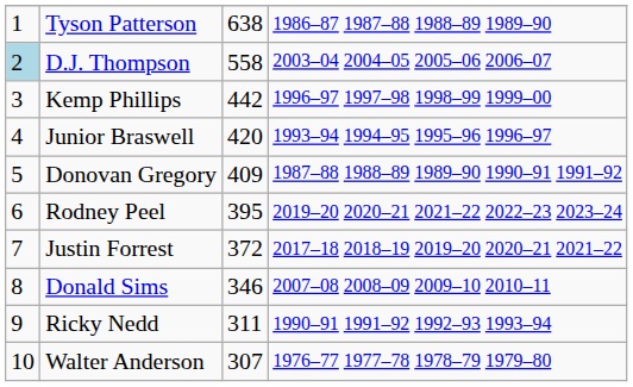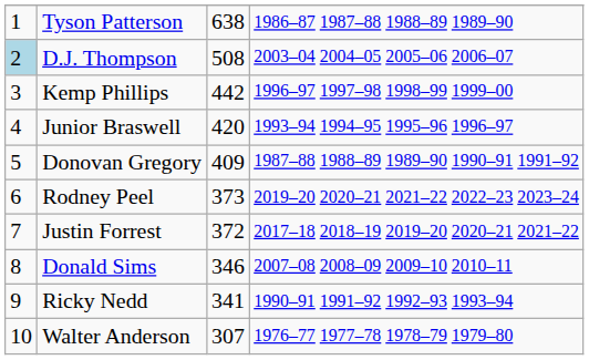 <table class="wikitable">
 <tr>
 </tr>
 <tr>
 <td>1</td>
 <td><a href='#'>Tyson Patterson</a></td>
 <td>638</td>
 <td style="font-size:80%;"><a href='#'>1986–87</a> <a href='#'>1987–88</a> <a href='#'>1988–89</a> <a href='#'>1989–90</a></td>
 </tr>
 <tr>
 <td style="background: lightblue;">2</td>
 <td><a href='#'>D.J. Thompson</a></td>
-<td>558</td>
+<td>508</td>
 <td style="font-size:80%;"><a href='#'>2003–04</a> <a href='#'>2004–05</a> <a href='#'>2005–06</a> <a href='#'>2006–07</a></td>
 </tr>
 <tr>
 <td>3</td>
 <td>Kemp Phillips</td>
 <td>442</td>
 <td style="font-size:80%;"><a href='#'>1996–97</a> <a href='#'>1997–98</a> <a href='#'>1998–99</a> <a href='#'>1999–00</a></td>
 </tr>
 <tr>
 <td>4</td>
 <td>Junior Braswell</td>
 <td>420</td>
 <td style="font-size:80%;"><a href='#'>1993–94</a> <a href='#'>1994–95</a> <a href='#'>1995–96</a> <a href='#'>1996–97</a></td>
 </tr>
 <tr>
 <td>5</td>
 <td>Donovan Gregory</td>
 <td>409</td>
 <td style="font-size:80%;"><a href='#'>1987–88</a> <a href='#'>1988–89</a> <a href='#'>1989–90</a> <a href='#'>1990–91</a> <a href='#'>1991–92</a></td>
 </tr>
 <tr>
 <td>6</td>
 <td>Rodney Peel</td>
-<td>395</td>
+<td>373</td>
 <td style="font-size:80%;"><a href='#'>2019–20</a> <a href='#'>2020–21</a> <a href='#'>2021–22</a> <a href='#'>2022–23</a> <a href='#'>2023–24</a></td>
 </tr>
 <tr>
 <td>7</td>
 <td>Justin Forrest</td>
 <td>372</td>
 <td style="font-size:80%;"><a href='#'>2017–18</a> <a href='#'>2018–19</a> <a href='#'>2019–20</a> <a href='#'>2020–21</a> <a href='#'>2021–22</a></td>
 </tr>
 <tr>
 <td>8</td>
 <td><a href='#'>Donald Sims</a></td>
 <td>346</td>
 <td style="font-size:80%;"><a href='#'>2007–08</a> <a href='#'>2008–09</a> <a href='#'>2009–10</a> <a href='#'>2010–11</a></td>
 </tr>
 <tr>
 <td>9</td>
 <td>Ricky Nedd</td>
-<td>311</td>
+<td>341</td>
 <td style="font-size:80%;"><a href='#'>1990–91</a> <a href='#'>1991–92</a> <a href='#'>1992–93</a> <a href='#'>1993–94</a></td>
 </tr>
 <tr>
 <td>10</td>
 <td>Walter Anderson</td>
 <td>307</td>
 <td style="font-size:80%;"><a href='#'>1976–77</a> <a href='#'>1977–78</a> <a href='#'>1978–79</a> <a href='#'>1979–80</a></td>
 </tr>
 </table>
